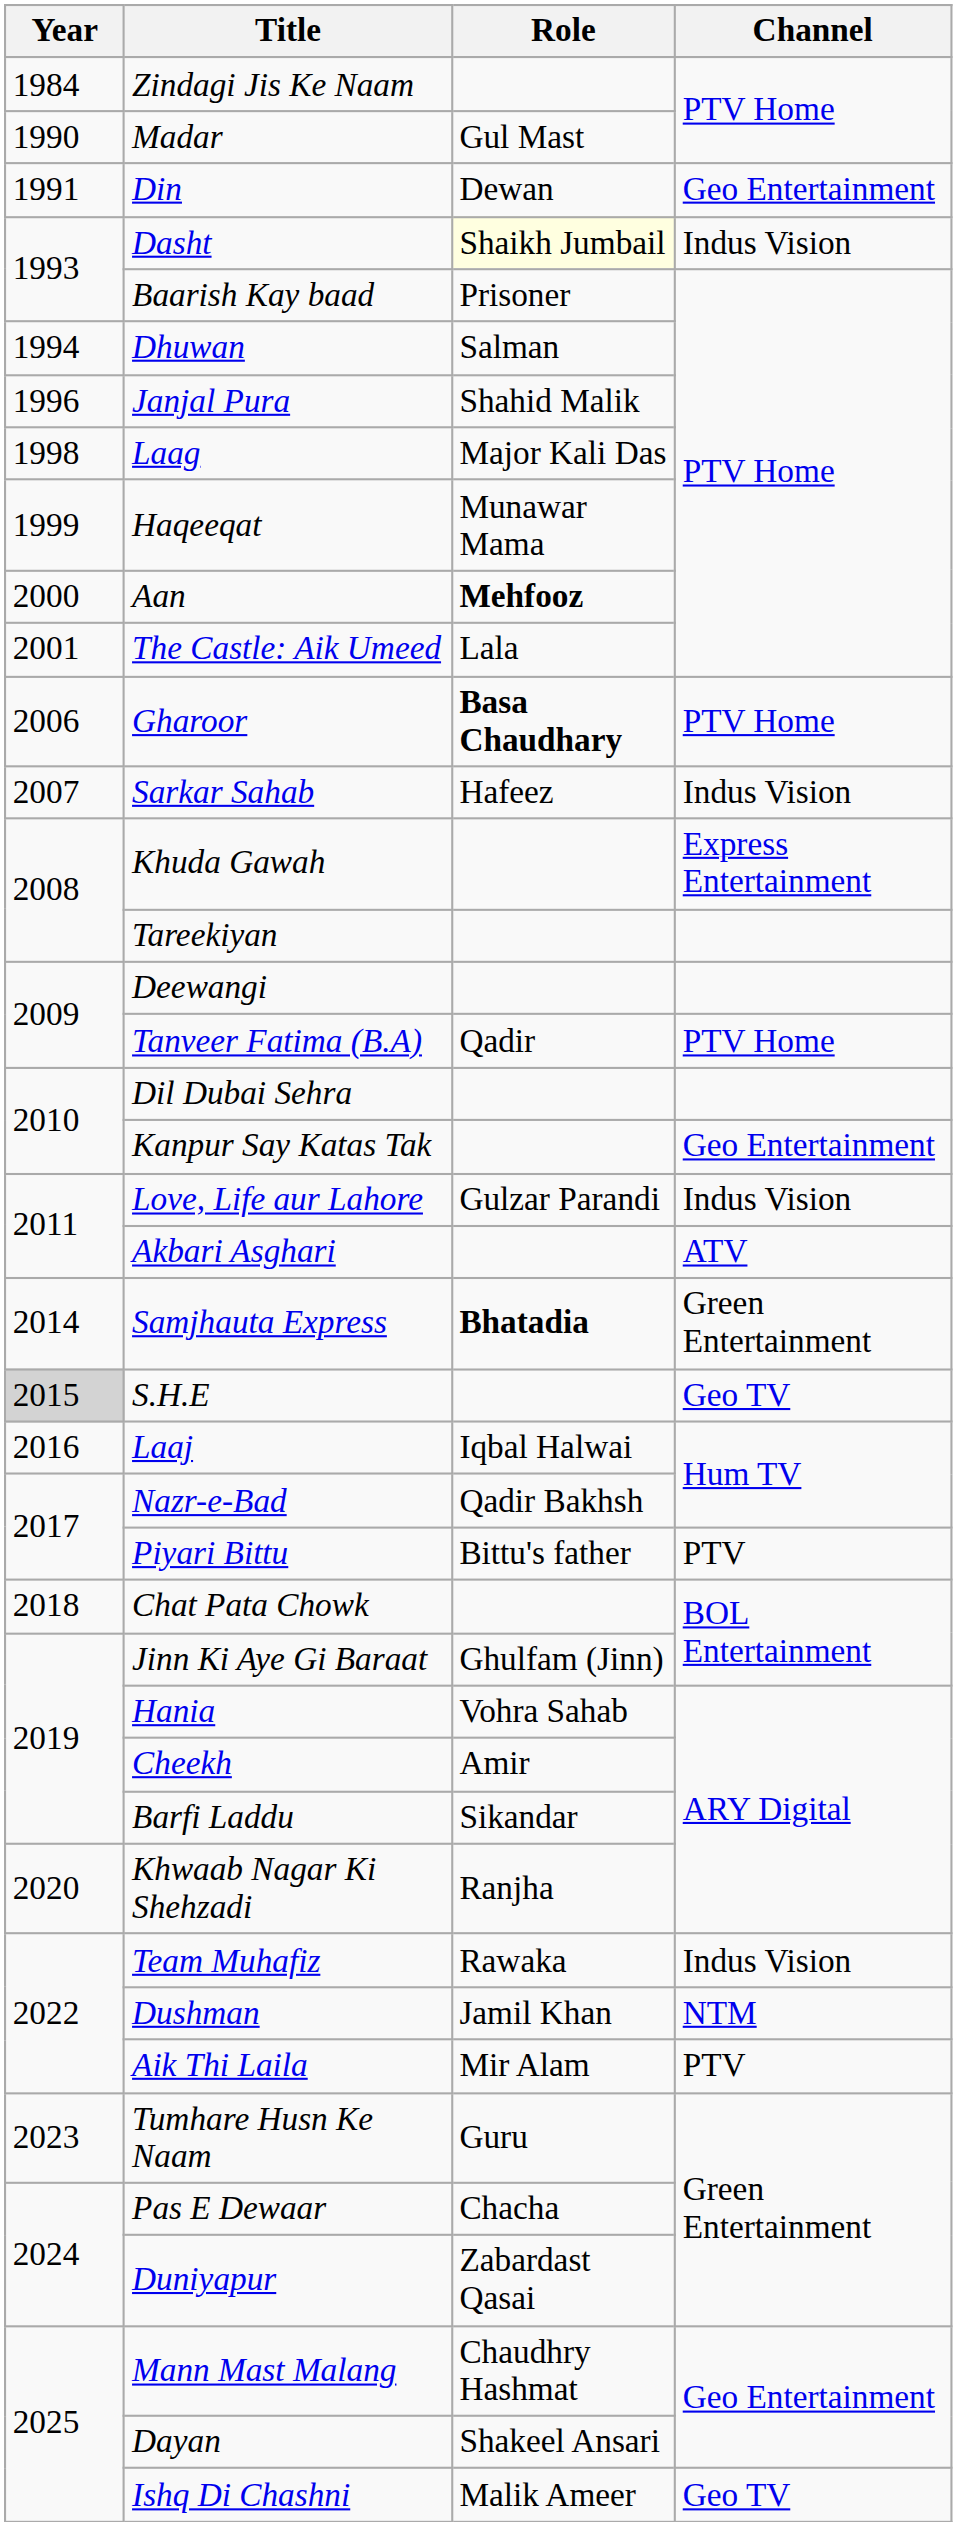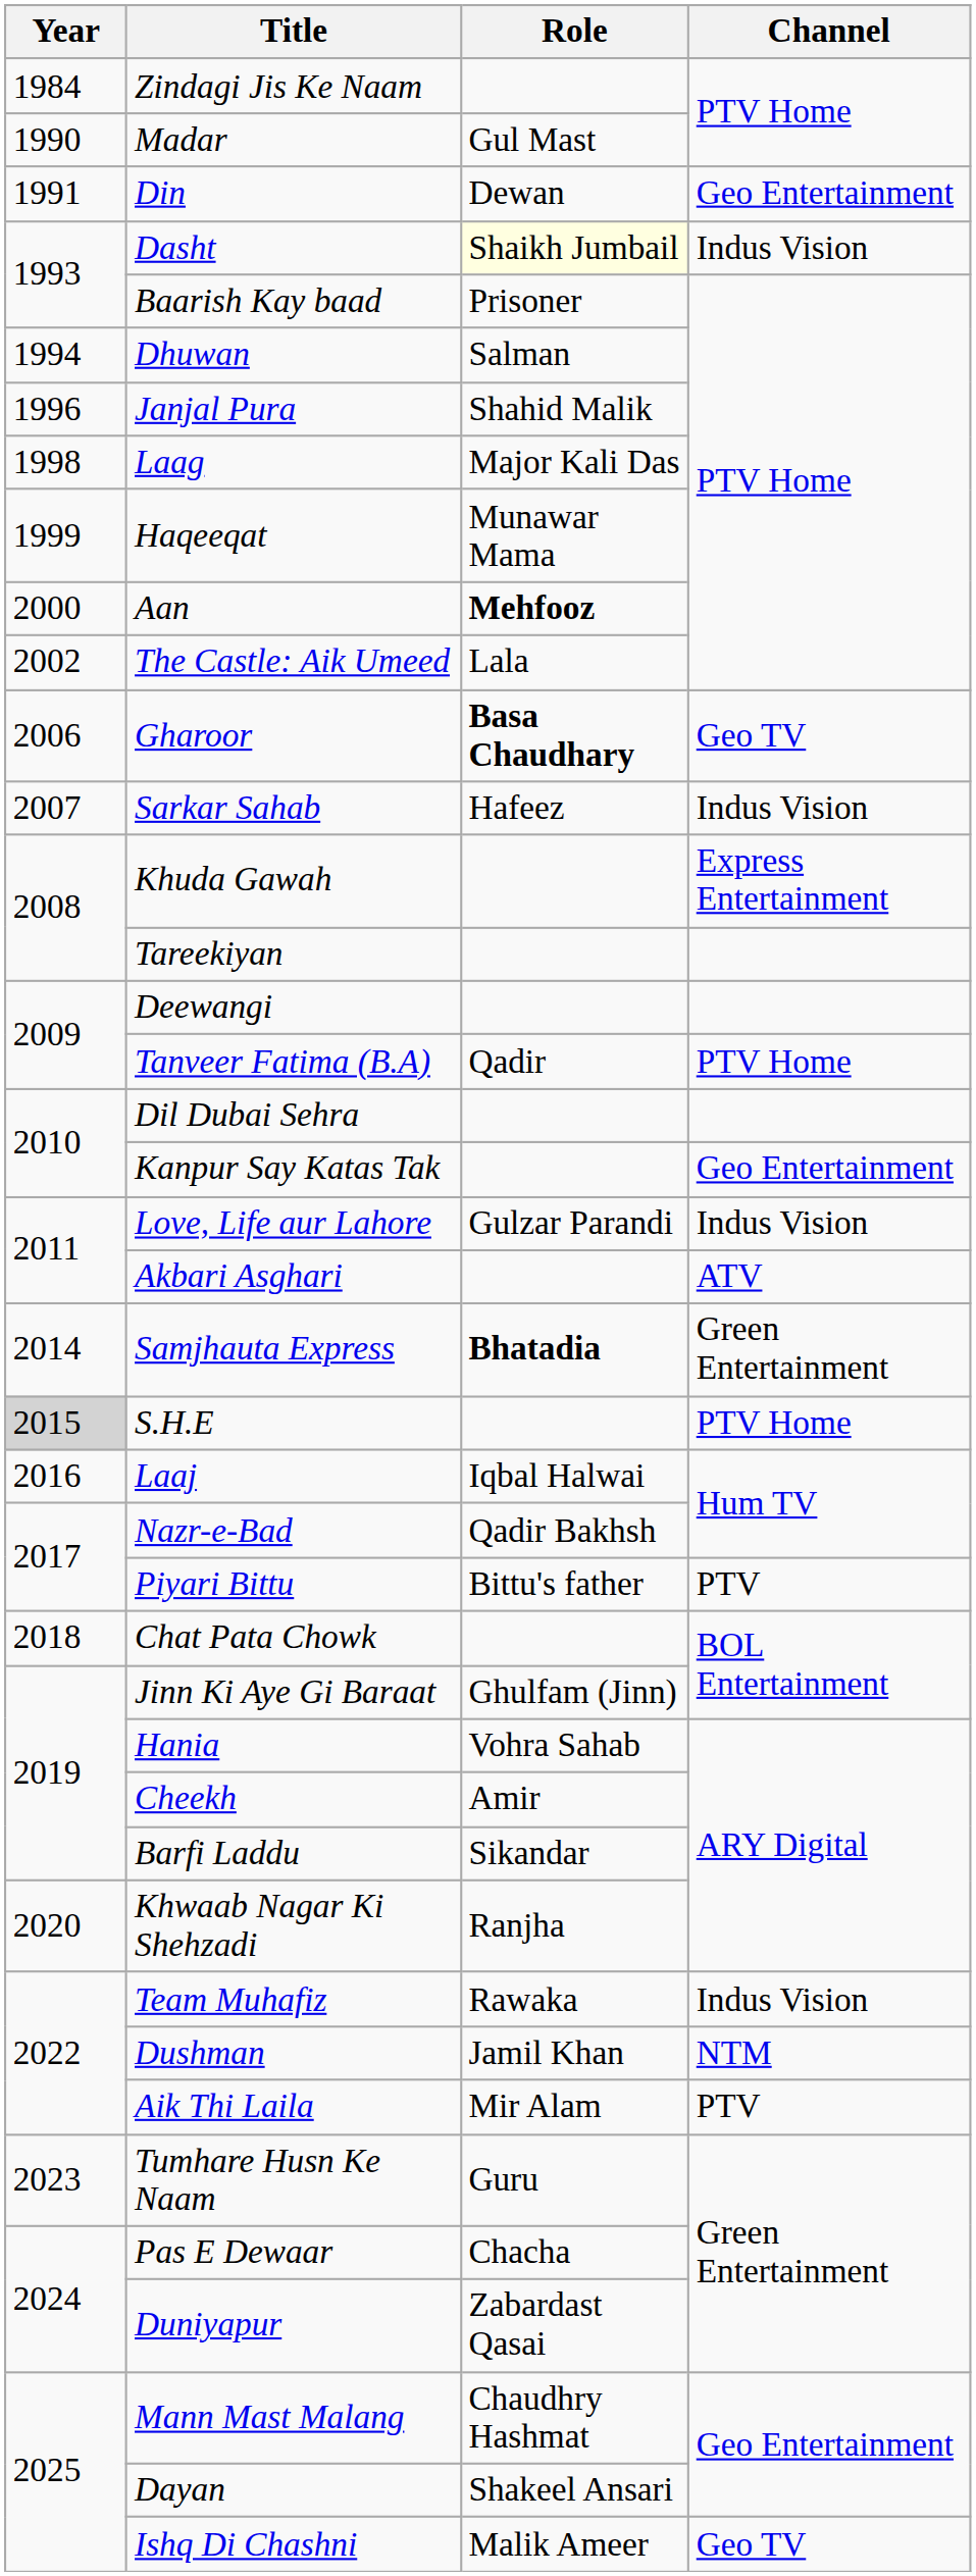 <table class="wikitable">
 <tr>
 <th style="width:50px;">Year</th>
 <th style="width:150px;">Title</th>
 <th style="width:100px;">Role</th>
 <th class="unsortable" style="width:125px;">Channel</th>
 </tr>
 <tr>
 <td>1984</td>
 <td><em>Zindagi Jis Ke Naam</em></td>
 <td></td>
 <td rowspan="2"><a href='#'>PTV Home</a></td>
 </tr>
 <tr>
 <td>1990</td>
 <td><em>Madar</em></td>
 <td>Gul Mast</td>
 </tr>
 <tr>
 <td>1991</td>
 <td><em><a href='#'>Din</a></em></td>
 <td>Dewan</td>
 <td><a href='#'>Geo Entertainment</a><br></td>
 </tr>
 <tr>
 <td rowspan="2">1993</td>
 <td><a href='#'><em>Dasht</em></a></td>
 <td style="background: lightyellow;">Shaikh Jumbail</td>
 <td>Indus Vision</td>
 </tr>
 <tr>
 <td><em>Baarish Kay baad</em></td>
 <td>Prisoner</td>
 <td rowspan="7"><a href='#'>PTV Home</a></td>
 </tr>
 <tr>
 <td>1994</td>
 <td><em><a href='#'>Dhuwan</a></em></td>
 <td>Salman</td>
 </tr>
 <tr>
 <td>1996</td>
 <td><em><a href='#'>Janjal Pura</a></em></td>
 <td>Shahid Malik</td>
 </tr>
 <tr>
 <td>1998</td>
 <td><em><a href='#'>Laag</a></em></td>
 <td>Major Kali Das</td>
 </tr>
 <tr>
 <td>1999</td>
 <td><em>Haqeeqat</em></td>
 <td>Munawar Mama</td>
 </tr>
 <tr>
 <td>2000</td>
 <td><em>Aan</em></td>
 <td><strong>Mehfooz</strong></td>
 </tr>
 <tr>
-<td>2001</td>
+<td>2002</td>
 <td><em><a href='#'>The Castle: Aik Umeed</a></em></td>
 <td>Lala</td>
 </tr>
 <tr>
 <td>2006</td>
 <td><em><a href='#'>Gharoor</a></em></td>
 <td><strong>Basa Chaudhary</strong></td>
-<td><a href='#'>PTV Home</a></td>
+<td><a href='#'>Geo TV</a></td>
 </tr>
 <tr>
 <td>2007</td>
 <td><em><a href='#'>Sarkar Sahab</a></em></td>
 <td>Hafeez</td>
 <td>Indus Vision</td>
 </tr>
 <tr>
 <td rowspan="2">2008</td>
 <td><em>Khuda Gawah</em></td>
 <td></td>
 <td><a href='#'>Express Entertainment</a></td>
 </tr>
 <tr>
 <td><em>Tareekiyan</em></td>
 <td></td>
 <td></td>
 </tr>
 <tr>
 <td rowspan="2">2009</td>
 <td><em>Deewangi</em></td>
 <td></td>
 <td></td>
 </tr>
 <tr>
 <td><em><a href='#'>Tanveer Fatima (B.A)</a></em></td>
 <td>Qadir</td>
 <td><a href='#'>PTV Home</a></td>
 </tr>
 <tr>
 <td rowspan="2">2010</td>
 <td><em>Dil Dubai Sehra</em></td>
 <td></td>
 <td></td>
 </tr>
 <tr>
 <td><em>Kanpur Say Katas Tak</em></td>
 <td></td>
 <td><a href='#'>Geo Entertainment</a><br></td>
 </tr>
 <tr>
 <td rowspan="2">2011</td>
 <td><em><a href='#'>Love, Life aur Lahore</a></em></td>
 <td>Gulzar Parandi</td>
 <td>Indus Vision</td>
 </tr>
 <tr>
 <td><em><a href='#'>Akbari Asghari</a></em></td>
 <td></td>
 <td><a href='#'>ATV</a></td>
 </tr>
 <tr>
 <td>2014</td>
 <td><em><a href='#'>Samjhauta Express</a></em></td>
 <td><strong>Bhatadia</strong></td>
 <td>Green Entertainment</td>
 </tr>
 <tr>
 <td style="background: lightgrey;">2015</td>
 <td><em>S.H.E</em></td>
 <td></td>
-<td><a href='#'>Geo TV</a></td>
+<td><a href='#'>PTV Home</a></td>
 </tr>
 <tr>
 <td>2016</td>
 <td><em><a href='#'>Laaj</a></em></td>
 <td>Iqbal Halwai</td>
 <td rowspan="2"><a href='#'>Hum TV</a></td>
 </tr>
 <tr>
 <td rowspan="2">2017</td>
 <td><em><a href='#'>Nazr-e-Bad</a></em></td>
 <td>Qadir Bakhsh</td>
 </tr>
 <tr>
 <td><em><a href='#'>Piyari Bittu</a></em></td>
 <td>Bittu's father</td>
 <td>PTV</td>
 </tr>
 <tr>
 <td>2018</td>
 <td><em>Chat Pata Chowk</em></td>
 <td></td>
 <td rowspan="2"><a href='#'>BOL Entertainment</a></td>
 </tr>
 <tr>
 <td rowspan="4">2019</td>
 <td><em>Jinn Ki Aye Gi Baraat </em></td>
 <td>Ghulfam (Jinn)</td>
 </tr>
 <tr>
 <td><em><a href='#'>Hania</a></em></td>
 <td>Vohra Sahab</td>
 <td rowspan="4"><a href='#'>ARY Digital</a></td>
 </tr>
 <tr>
 <td><em><a href='#'>Cheekh</a></em></td>
 <td>Amir</td>
 </tr>
 <tr>
 <td><em>Barfi Laddu</em></td>
 <td>Sikandar</td>
 </tr>
 <tr>
 <td>2020</td>
 <td><em>Khwaab Nagar Ki Shehzadi</em></td>
 <td>Ranjha</td>
 </tr>
 <tr>
 <td rowspan="3">2022</td>
 <td><em><a href='#'>Team Muhafiz</a></em></td>
 <td>Rawaka</td>
 <td>Indus Vision</td>
 </tr>
 <tr>
 <td><em><a href='#'>Dushman</a></em></td>
 <td>Jamil Khan</td>
 <td><a href='#'>NTM</a></td>
 </tr>
 <tr>
 <td><em><a href='#'>Aik Thi Laila</a></em></td>
 <td>Mir Alam</td>
 <td>PTV</td>
 </tr>
 <tr>
 <td>2023</td>
 <td><em>Tumhare Husn Ke Naam</em></td>
 <td>Guru</td>
 <td rowspan="3">Green Entertainment</td>
 </tr>
 <tr>
 <td rowspan="2">2024</td>
 <td><em>Pas E Dewaar</em></td>
 <td>Chacha</td>
 </tr>
 <tr>
 <td><a href='#'><em>Duniyapur</em></a></td>
 <td>Zabardast Qasai</td>
 </tr>
 <tr>
 <td rowspan="3">2025</td>
 <td><em><a href='#'>Mann Mast Malang</a></em></td>
 <td>Chaudhry Hashmat</td>
 <td rowspan="2"><a href='#'>Geo Entertainment</a></td>
 </tr>
 <tr>
 <td><em>Dayan</em></td>
 <td>Shakeel Ansari</td>
 </tr>
 <tr>
 <td><a href='#'><em>Ishq Di Chashni</em></a></td>
 <td>Malik Ameer</td>
 <td><a href='#'>Geo TV</a></td>
 </tr>
 </table>
